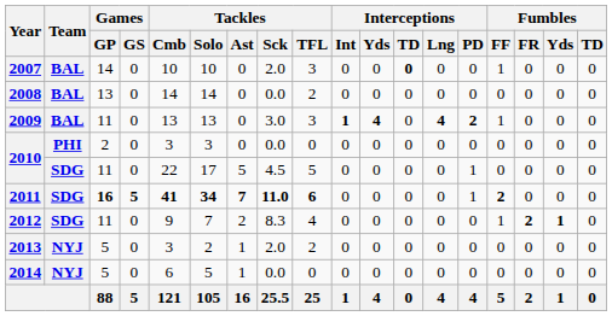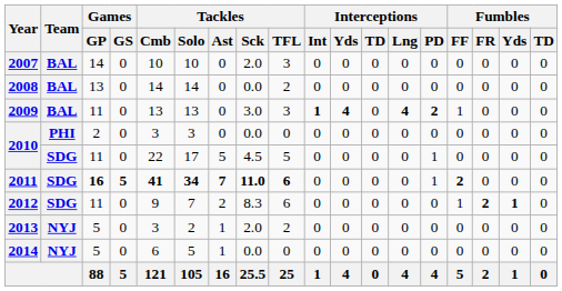 <table class="wikitable" style="text-align:center">
 <tr>
 <th rowspan="2">Year</th>
 <th rowspan="2">Team</th>
 <th colspan="2">Games</th>
 <th colspan="5">Tackles</th>
 <th colspan="5">Interceptions</th>
 <th colspan="4">Fumbles</th>
 </tr>
 <tr>
 <th>GP</th>
 <th>GS</th>
 <th>Cmb</th>
 <th>Solo</th>
 <th>Ast</th>
 <th>Sck</th>
 <th>TFL</th>
 <th>Int</th>
 <th>Yds</th>
 <th>TD</th>
 <th>Lng</th>
 <th>PD</th>
 <th>FF</th>
 <th>FR</th>
 <th>Yds</th>
 <th>TD</th>
 </tr>
 <tr>
 <th><a href='#'>2007</a></th>
 <th><a href='#'>BAL</a></th>
 <td>14</td>
 <td>0</td>
 <td>10</td>
 <td>10</td>
 <td>0</td>
 <td>2.0</td>
 <td>3</td>
 <td>0</td>
 <td>0</td>
-<td><strong>0</strong></td>
 <td>0</td>
 <td>0</td>
-<td>1</td>
+<td>0</td>
+<td>0</td>
 <td>0</td>
 <td>0</td>
 <td>0</td>
 </tr>
 <tr>
 <th><a href='#'>2008</a></th>
 <th><a href='#'>BAL</a></th>
 <td>13</td>
 <td>0</td>
 <td>14</td>
 <td>14</td>
 <td>0</td>
 <td>0.0</td>
 <td>2</td>
 <td>0</td>
 <td>0</td>
 <td>0</td>
 <td>0</td>
 <td>0</td>
 <td>0</td>
 <td>0</td>
 <td>0</td>
 <td>0</td>
 </tr>
 <tr>
 <th><a href='#'>2009</a></th>
 <th><a href='#'>BAL</a></th>
 <td>11</td>
 <td>0</td>
 <td>13</td>
 <td>13</td>
 <td>0</td>
 <td>3.0</td>
 <td>3</td>
 <td><strong>1</strong></td>
 <td><strong>4</strong></td>
 <td>0</td>
 <td><strong>4</strong></td>
 <td><strong>2</strong></td>
 <td>1</td>
 <td>0</td>
 <td>0</td>
 <td>0</td>
 </tr>
 <tr>
 <th rowspan="2"><a href='#'>2010</a></th>
 <th><a href='#'>PHI</a></th>
 <td>2</td>
 <td>0</td>
 <td>3</td>
 <td>3</td>
 <td>0</td>
 <td>0.0</td>
 <td>0</td>
 <td>0</td>
 <td>0</td>
 <td>0</td>
 <td>0</td>
 <td>0</td>
 <td>0</td>
 <td>0</td>
 <td>0</td>
 <td>0</td>
 </tr>
 <tr>
 <th><a href='#'>SDG</a></th>
 <td>11</td>
 <td>0</td>
 <td>22</td>
 <td>17</td>
 <td>5</td>
 <td>4.5</td>
 <td>5</td>
 <td>0</td>
 <td>0</td>
 <td>0</td>
 <td>0</td>
 <td>1</td>
 <td>0</td>
 <td>0</td>
 <td>0</td>
 <td>0</td>
 </tr>
 <tr>
 <th><a href='#'>2011</a></th>
 <th><a href='#'>SDG</a></th>
 <td><strong>16</strong></td>
 <td><strong>5</strong></td>
 <td><strong>41</strong></td>
 <td><strong>34</strong></td>
 <td><strong>7</strong></td>
 <td><strong>11.0</strong></td>
 <td><strong>6</strong></td>
 <td>0</td>
 <td>0</td>
 <td>0</td>
 <td>0</td>
 <td>1</td>
 <td><strong>2</strong></td>
 <td>0</td>
 <td>0</td>
 <td>0</td>
 </tr>
 <tr>
 <th><a href='#'>2012</a></th>
 <th><a href='#'>SDG</a></th>
 <td>11</td>
 <td>0</td>
 <td>9</td>
 <td>7</td>
 <td>2</td>
 <td>8.3</td>
-<td>4</td>
+<td>6</td>
 <td>0</td>
 <td>0</td>
 <td>0</td>
 <td>0</td>
 <td>0</td>
 <td>1</td>
 <td><strong>2</strong></td>
 <td><strong>1</strong></td>
 <td>0</td>
 </tr>
 <tr>
 <th><a href='#'>2013</a></th>
 <th><a href='#'>NYJ</a></th>
 <td>5</td>
 <td>0</td>
 <td>3</td>
 <td>2</td>
 <td>1</td>
 <td>2.0</td>
 <td>2</td>
 <td>0</td>
 <td>0</td>
 <td>0</td>
 <td>0</td>
 <td>0</td>
 <td>0</td>
 <td>0</td>
 <td>0</td>
 <td>0</td>
 </tr>
 <tr>
 <th><a href='#'>2014</a></th>
 <th><a href='#'>NYJ</a></th>
 <td>5</td>
 <td>0</td>
 <td>6</td>
 <td>5</td>
 <td>1</td>
 <td>0.0</td>
 <td>0</td>
 <td>0</td>
 <td>0</td>
 <td>0</td>
 <td>0</td>
 <td>0</td>
 <td>0</td>
 <td>0</td>
 <td>0</td>
 <td>0</td>
 </tr>
 <tr>
 <th colspan="2"></th>
 <th>88</th>
 <th>5</th>
 <th>121</th>
 <th>105</th>
 <th>16</th>
 <th>25.5</th>
 <th>25</th>
 <th>1</th>
 <th>4</th>
 <th>0</th>
 <th>4</th>
 <th>4</th>
 <th>5</th>
 <th>2</th>
 <th>1</th>
 <th>0</th>
 </tr>
 </table>
